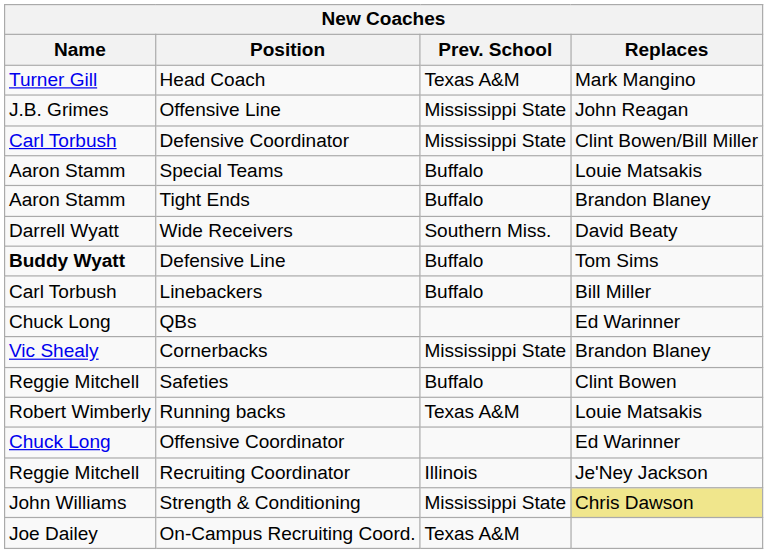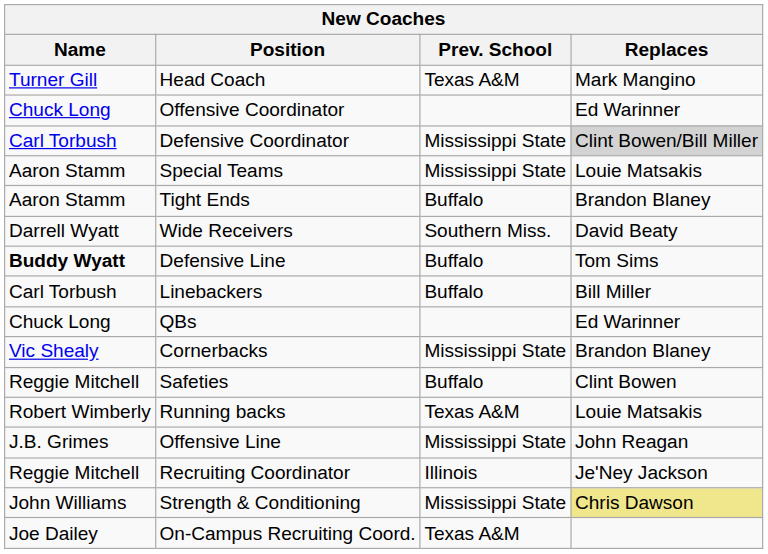 <table class="wikitable">
 <tr>
 <th colspan=4>New Coaches</th>
 </tr>
 <tr>
 <th>Name</th>
 <th>Position</th>
 <th>Prev. School</th>
 <th>Replaces</th>
 </tr>
 <tr>
 <td><a href='#'>Turner Gill</a></td>
 <td>Head Coach</td>
 <td>Texas A&M</td>
 <td>Mark Mangino</td>
 </tr>
 <tr>
-<td>J.B. Grimes</td>
-<td>Offensive Line</td>
-<td>Mississippi State</td>
-<td>John Reagan</td>
+<td><a href='#'>Chuck Long</a></td>
+<td>Offensive Coordinator</td>
+<td> </td>
+<td>Ed Warinner</td>
 </tr>
 <tr>
 <td><a href='#'>Carl Torbush</a></td>
 <td>Defensive Coordinator</td>
 <td>Mississippi State</td>
-<td>Clint Bowen/Bill Miller</td>
+<td style="background: lightgrey;">Clint Bowen/Bill Miller</td>
 </tr>
 <tr>
 <td>Aaron Stamm</td>
 <td>Special Teams</td>
-<td>Buffalo</td>
+<td>Mississippi State</td>
 <td>Louie Matsakis</td>
 </tr>
 <tr>
 <td>Aaron Stamm</td>
 <td>Tight Ends</td>
 <td>Buffalo</td>
 <td>Brandon Blaney</td>
 </tr>
 <tr>
 <td>Darrell Wyatt</td>
 <td>Wide Receivers</td>
 <td>Southern Miss.</td>
 <td>David Beaty</td>
 </tr>
 <tr>
 <td><strong>Buddy Wyatt</strong></td>
 <td>Defensive Line</td>
 <td>Buffalo</td>
 <td>Tom Sims</td>
 </tr>
 <tr>
 <td>Carl Torbush</td>
 <td>Linebackers</td>
 <td>Buffalo</td>
 <td>Bill Miller</td>
 </tr>
 <tr>
 <td>Chuck Long</td>
 <td>QBs</td>
 <td> </td>
 <td>Ed Warinner</td>
 </tr>
 <tr>
 <td><a href='#'>Vic Shealy</a></td>
 <td>Cornerbacks</td>
 <td>Mississippi State</td>
 <td>Brandon Blaney</td>
 </tr>
 <tr>
 <td>Reggie Mitchell</td>
 <td>Safeties</td>
 <td>Buffalo</td>
 <td>Clint Bowen</td>
 </tr>
 <tr>
 <td>Robert Wimberly</td>
 <td>Running backs</td>
 <td>Texas A&M</td>
 <td>Louie Matsakis</td>
 </tr>
 <tr>
-<td><a href='#'>Chuck Long</a></td>
-<td>Offensive Coordinator</td>
-<td> </td>
-<td>Ed Warinner</td>
+<td>J.B. Grimes</td>
+<td>Offensive Line</td>
+<td>Mississippi State</td>
+<td>John Reagan</td>
 </tr>
 <tr>
 <td>Reggie Mitchell</td>
 <td>Recruiting Coordinator</td>
 <td>Illinois</td>
 <td>Je'Ney Jackson</td>
 </tr>
 <tr>
 <td>John Williams</td>
 <td>Strength & Conditioning</td>
 <td>Mississippi State</td>
 <td style="background: khaki;">Chris Dawson</td>
 </tr>
 <tr>
 <td>Joe Dailey</td>
 <td>On-Campus Recruiting Coord.</td>
 <td>Texas A&M</td>
 <td> </td>
 </tr>
 </table>
